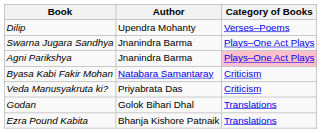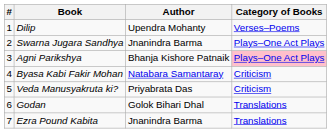 <table class="wikitable">
 <tr>
+<th>#</th>
 <th>Book</th>
 <th>Author</th>
 <th>Category of Books</th>
 </tr>
 <tr>
+<td>1</td>
 <td><em>Dilip</em></td>
 <td>Upendra Mohanty</td>
 <td><a href='#'>Verses–Poems</a></td>
 </tr>
 <tr>
+<td>2</td>
 <td><em>Swarna Jugara Sandhya</em></td>
 <td>Jnanindra Barma</td>
 <td><a href='#'>Plays–One Act Plays</a></td>
 </tr>
 <tr>
+<td>3</td>
 <td><em>Agni Parikshya</em></td>
-<td>Jnanindra Barma</td>
+<td>Bhanja Kishore Patnaik</td>
 <td style="background: pink;"><a href='#'>Plays–One Act Plays</a></td>
 </tr>
 <tr>
+<td>4</td>
 <td><em>Byasa Kabi Fakir Mohan</em></td>
 <td><a href='#'>Natabara Samantaray</a></td>
 <td><a href='#'>Criticism</a></td>
 </tr>
 <tr>
+<td>5</td>
 <td><em>Veda Manusyakruta ki?</em></td>
 <td>Priyabrata Das</td>
 <td><a href='#'>Criticism</a></td>
 </tr>
 <tr>
+<td>6</td>
 <td><em>Godan</em></td>
 <td>Golok Bihari Dhal</td>
 <td><a href='#'>Translations</a></td>
 </tr>
 <tr>
+<td>7</td>
 <td><em>Ezra Pound Kabita</em></td>
-<td>Bhanja Kishore Patnaik</td>
+<td>Jnanindra Barma</td>
 <td><a href='#'>Translations</a></td>
 </tr>
 </table>
